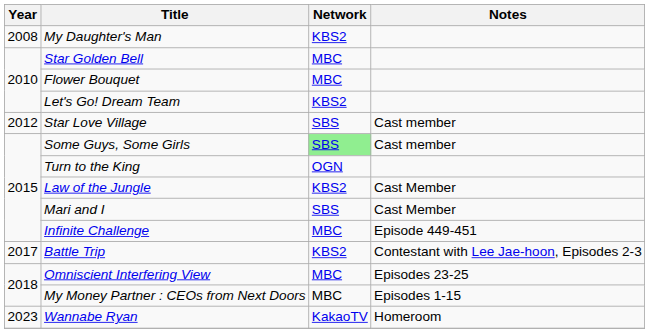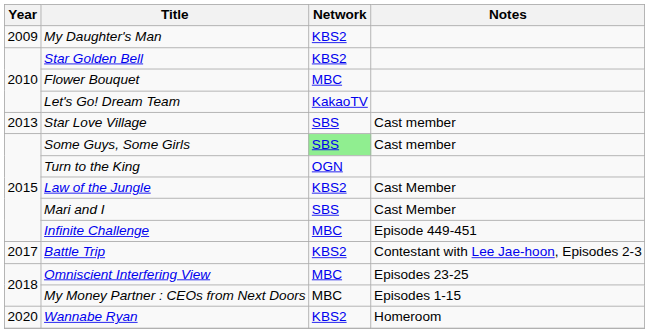 <table class="wikitable">
 <tr>
 <th width=10>Year</th>
 <th>Title</th>
 <th>Network</th>
 <th>Notes</th>
 </tr>
 <tr>
-<td>2008</td>
+<td>2009</td>
 <td><em>My Daughter's Man</em></td>
 <td><a href='#'>KBS2</a></td>
 <td></td>
 </tr>
 <tr>
 <td rowspan=3>2010</td>
 <td><em><a href='#'>Star Golden Bell</a></em></td>
-<td><a href='#'>MBC</a></td>
+<td><a href='#'>KBS2</a></td>
 <td></td>
 </tr>
 <tr>
 <td><em>Flower Bouquet</em></td>
 <td><a href='#'>MBC</a></td>
 <td></td>
 </tr>
 <tr>
 <td><em>Let's Go! Dream Team</em></td>
-<td><a href='#'>KBS2</a></td>
+<td><a href='#'>KakaoTV</a></td>
 <td></td>
 </tr>
 <tr>
-<td>2012</td>
+<td>2013</td>
 <td><em>Star Love Village</em></td>
 <td><a href='#'>SBS</a></td>
 <td>Cast member</td>
 </tr>
 <tr>
 <td rowspan="5">2015</td>
 <td><em>Some Guys, Some Girls</em></td>
 <td style="background: lightgreen;"><a href='#'>SBS</a></td>
 <td>Cast member</td>
 </tr>
 <tr>
 <td><em>Turn to the King</em></td>
 <td><a href='#'>OGN</a></td>
 <td></td>
 </tr>
 <tr>
 <td><em><a href='#'>Law of the Jungle</a></em></td>
 <td><a href='#'>KBS2</a></td>
 <td>Cast Member</td>
 </tr>
 <tr>
 <td><em>Mari and I</em></td>
 <td><a href='#'>SBS</a></td>
 <td>Cast Member</td>
 </tr>
 <tr>
 <td><em><a href='#'>Infinite Challenge</a></em></td>
 <td><a href='#'>MBC</a></td>
 <td>Episode 449-451</td>
 </tr>
 <tr>
 <td>2017</td>
 <td><em><a href='#'>Battle Trip</a></em></td>
 <td><a href='#'>KBS2</a></td>
 <td>Contestant with <a href='#'>Lee Jae-hoon</a>, Episodes 2-3</td>
 </tr>
 <tr>
 <td rowspan="2">2018</td>
 <td><em><a href='#'>Omniscient Interfering View</a></em></td>
 <td><a href='#'>MBC</a></td>
 <td>Episodes 23-25</td>
 </tr>
 <tr>
 <td><em>My Money Partner : CEOs from Next Doors</em></td>
 <td>MBC</td>
 <td>Episodes 1-15</td>
 </tr>
 <tr>
-<td>2023</td>
+<td>2020</td>
 <td><em><a href='#'>Wannabe Ryan</a></em></td>
-<td><a href='#'>KakaoTV</a></td>
+<td><a href='#'>KBS2</a></td>
 <td>Homeroom</td>
 </tr>
 <tr>
 </tr>
 </table>
